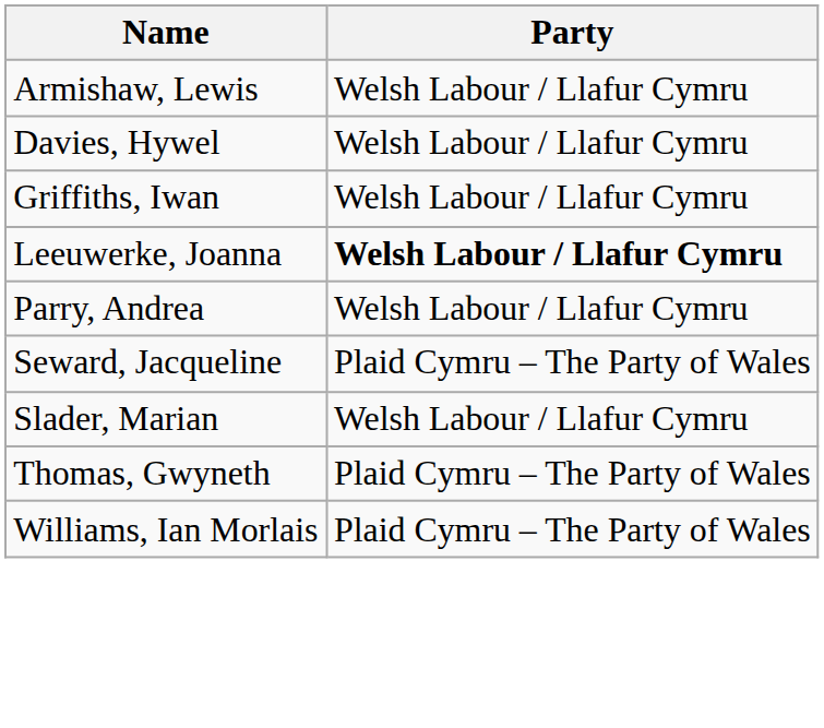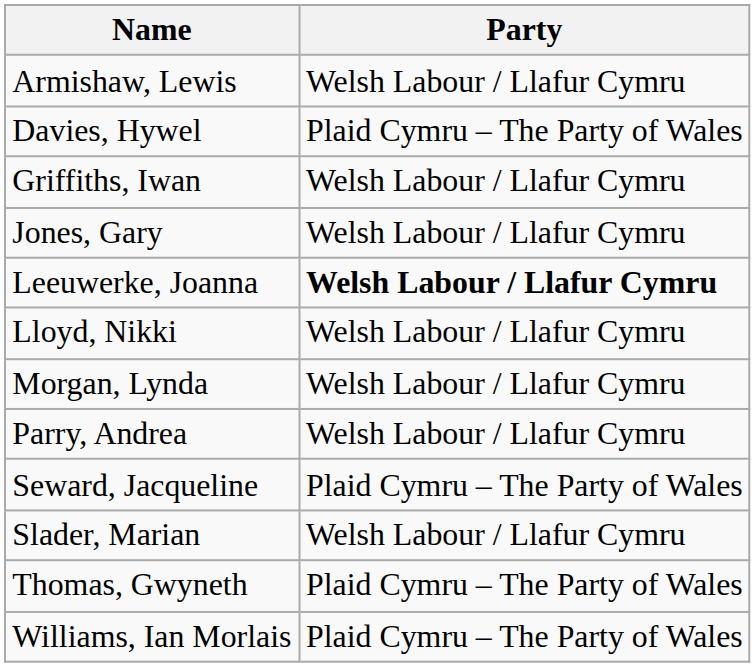 <table class="wikitable">
 <tr>
 <th>Name</th>
 <th>Party</th>
 </tr>
 <tr>
 <td>Armishaw, Lewis</td>
 <td>Welsh Labour / Llafur Cymru</td>
 </tr>
 <tr>
 <td>Davies, Hywel</td>
-<td>Welsh Labour / Llafur Cymru</td>
+<td>Plaid Cymru – The Party of Wales</td>
 </tr>
 <tr>
 <td>Griffiths, Iwan</td>
 <td>Welsh Labour / Llafur Cymru</td>
 </tr>
 <tr>
+<td>Jones, Gary</td>
+<td>Welsh Labour / Llafur Cymru</td>
+</tr>
+<tr>
 <td>Leeuwerke, Joanna</td>
 <td><strong>Welsh Labour / Llafur Cymru</strong></td>
+</tr>
+<tr>
+<td>Lloyd, Nikki</td>
+<td>Welsh Labour / Llafur Cymru</td>
+</tr>
+<tr>
+<td>Morgan, Lynda</td>
+<td>Welsh Labour / Llafur Cymru</td>
 </tr>
 <tr>
 <td>Parry, Andrea</td>
 <td>Welsh Labour / Llafur Cymru</td>
 </tr>
 <tr>
 <td>Seward, Jacqueline</td>
 <td>Plaid Cymru – The Party of Wales</td>
 </tr>
 <tr>
 <td>Slader, Marian</td>
 <td>Welsh Labour / Llafur Cymru</td>
 </tr>
 <tr>
 <td>Thomas, Gwyneth</td>
 <td>Plaid Cymru – The Party of Wales</td>
 </tr>
 <tr>
 <td>Williams, Ian Morlais</td>
 <td>Plaid Cymru – The Party of Wales</td>
 </tr>
 </table>
